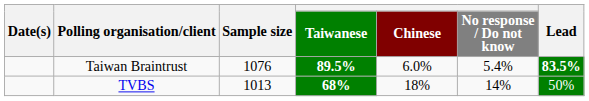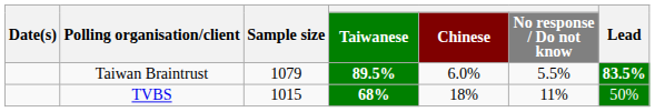 <table class="wikitable sortable" style="text-align: center; line-height: 14px; font-size: 95%;">
 <tr>
 <th rowspan="2">Date(s)</th>
 <th rowspan="2">Polling organisation/client</th>
 <th rowspan="2">Sample size</th>
 <th colspan="3"></th>
 <th rowspan="2">Lead</th>
 </tr>
 <tr>
 <th class="unsortable" style="background: rgb(0, 128, 0); width: 80px; color: white;">Taiwanese</th>
 <th class="unsortable" style="background: rgb(128, 0, 0); width: 80px; color: white;">Chinese</th>
 <th class="unsortable" style="background: rgb(128,128,128); width: 80px; color: white;">No response / Do not know</th>
 </tr>
 <tr>
 <td></td>
 <td>Taiwan Braintrust</td>
-<td>1076</td>
+<td>1079</td>
 <td style="background: rgb(0, 128, 0); color: white;"><strong>89.5%</strong></td>
 <td>6.0%</td>
-<td>5.4%</td>
+<td>5.5%</td>
 <td style="background: rgb(0,128,0); color: white;"><strong>83.5%</strong></td>
 </tr>
 <tr>
 <td></td>
 <td><a href='#'>TVBS</a></td>
-<td>1013</td>
+<td>1015</td>
 <td style="background: rgb(0, 128, 0); color: white;"><strong>68%</strong></td>
 <td>18%</td>
-<td>14%</td>
+<td>11%</td>
 <td style="background: rgb(0,128,0); color: white;">50%</td>
 </tr>
 </table>
